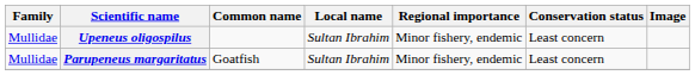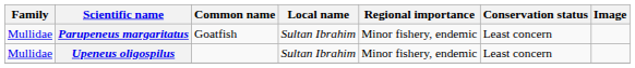 <table class="wikitable sortable">
 <tr>
 <th>Family</th>
 <th><a href='#'>Scientific name</a></th>
 <th><strong>Common name</strong></th>
 <th><strong>Local name</strong></th>
 <th>Regional importance</th>
 <th>Conservation status</th>
 <th>Image</th>
 </tr>
 <tr>
 <td><a href='#'>Mullidae</a></td>
+<th><em><a href='#'>Parupeneus margaritatus</a></em></th>
+<td>Goatfish</td>
+<td><em>Sultan Ibrahim</em></td>
+<td>Minor fishery, endemic</td>
+<td>Least concern</td>
+<td></td>
+</tr>
+<tr>
+<td><a href='#'>Mullidae</a></td>
 <th><em><a href='#'>Upeneus oligospilus</a></em></th>
 <td></td>
 <td><em>Sultan Ibrahim</em></td>
 <td>Minor fishery, endemic</td>
 <td>Least concern</td>
 <td></td>
 </tr>
 <tr>
-<td><a href='#'>Mullidae</a></td>
-<th><em><a href='#'>Parupeneus margaritatus</a></em></th>
-<td>Goatfish</td>
-<td><em>Sultan Ibrahim</em></td>
-<td>Minor fishery, endemic</td>
-<td>Least concern</td>
-<td></td>
-</tr>
-<tr>
 </tr>
 </table>
